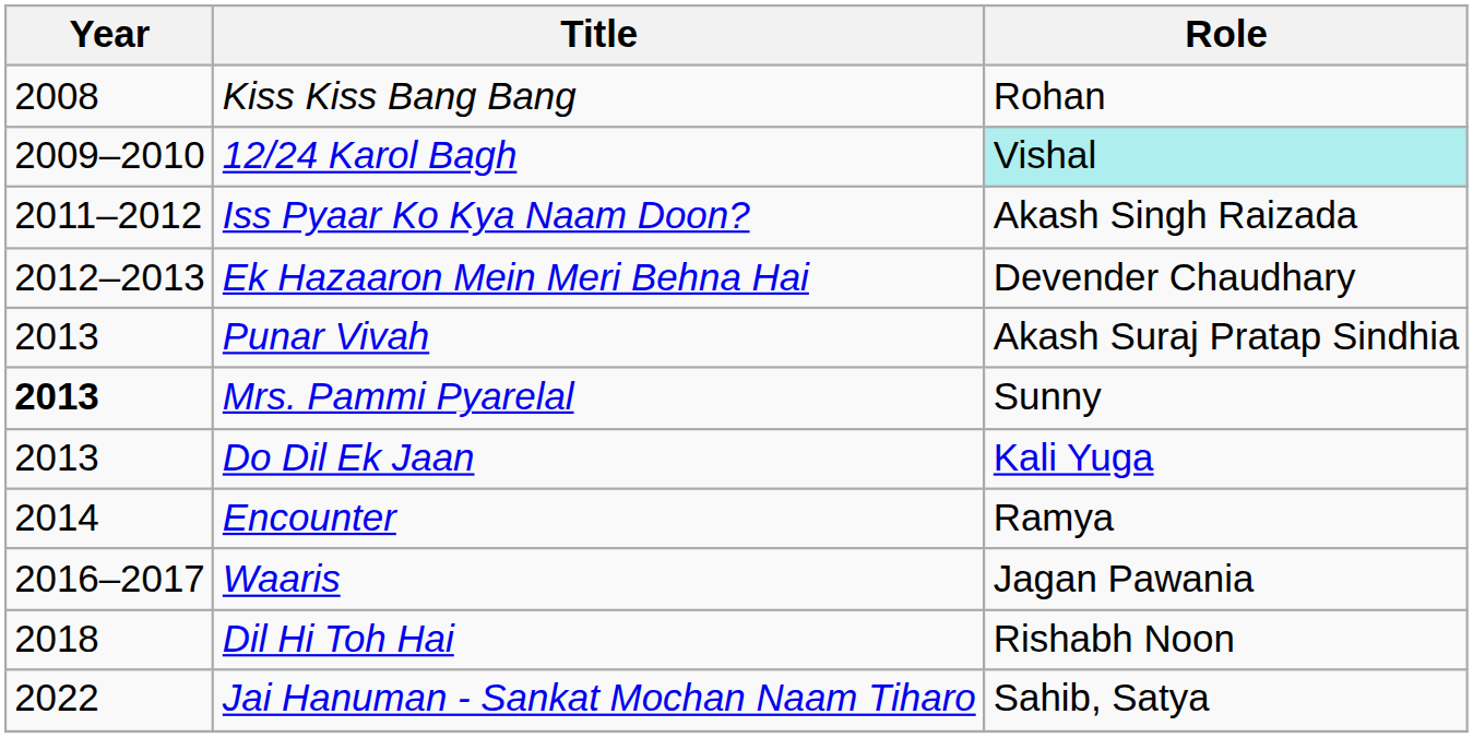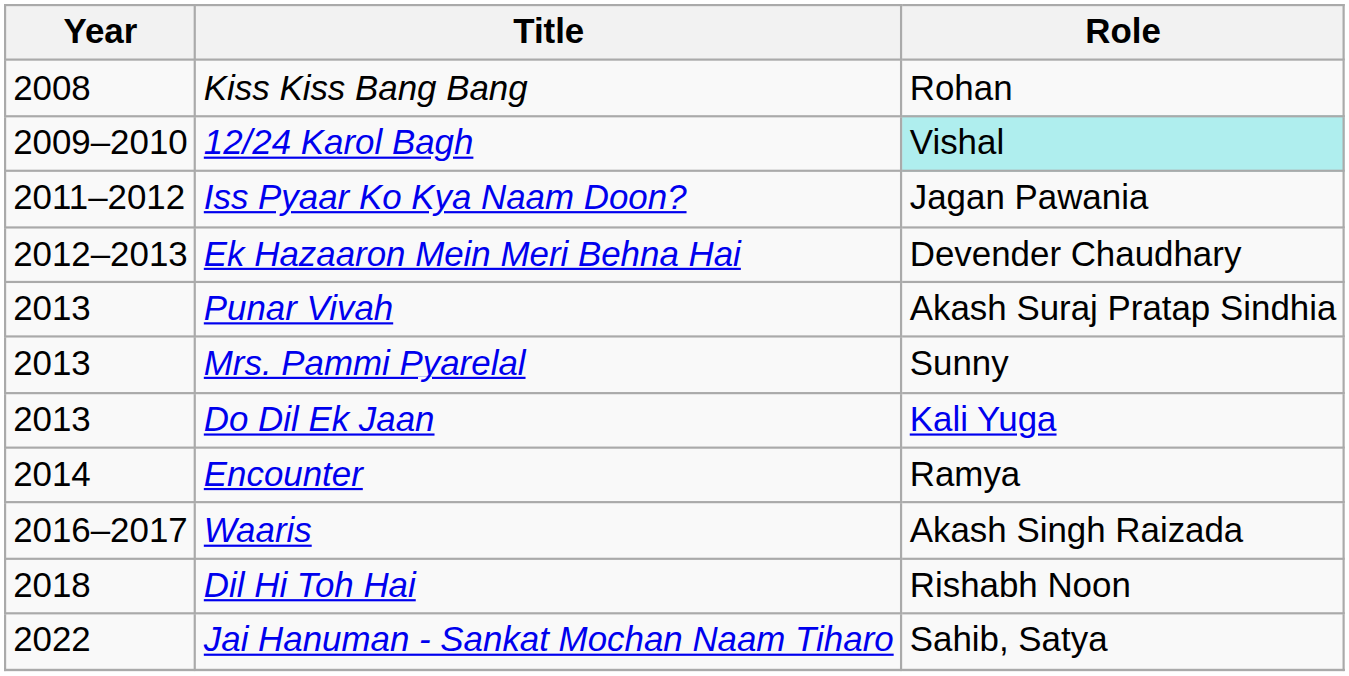 <table class="wikitable">
 <tr>
 <th>Year</th>
 <th>Title</th>
 <th>Role</th>
 </tr>
 <tr>
 <td>2008</td>
 <td><em>Kiss Kiss Bang Bang</em></td>
 <td>Rohan</td>
 </tr>
 <tr>
 <td>2009–2010</td>
 <td><em><a href='#'>12/24 Karol Bagh</a></em></td>
 <td style="background: paleturquoise;">Vishal</td>
 </tr>
 <tr>
 <td>2011–2012</td>
 <td><em><a href='#'>Iss Pyaar Ko Kya Naam Doon?</a></em></td>
-<td>Akash Singh Raizada</td>
+<td>Jagan Pawania</td>
 </tr>
 <tr>
 <td>2012–2013</td>
 <td><em><a href='#'>Ek Hazaaron Mein Meri Behna Hai</a></em></td>
 <td>Devender Chaudhary</td>
 </tr>
 <tr>
 <td>2013</td>
 <td><em><a href='#'>Punar Vivah</a></em></td>
 <td>Akash Suraj Pratap Sindhia</td>
 </tr>
 <tr>
-<td><strong>2013</strong></td>
+<td>2013</td>
 <td><em><a href='#'>Mrs. Pammi Pyarelal</a></em></td>
 <td>Sunny</td>
 </tr>
 <tr>
 <td>2013</td>
 <td><em><a href='#'>Do Dil Ek Jaan</a></em></td>
 <td><a href='#'>Kali Yuga</a></td>
 </tr>
 <tr>
 <td>2014</td>
 <td><em><a href='#'> Encounter</a></em></td>
 <td>Ramya</td>
 </tr>
 <tr>
 <td>2016–2017</td>
 <td><em><a href='#'> Waaris</a></em></td>
-<td>Jagan Pawania</td>
+<td>Akash Singh Raizada</td>
 </tr>
 <tr>
 <td>2018</td>
 <td><em><a href='#'>Dil Hi Toh Hai</a></em></td>
 <td>Rishabh Noon</td>
 </tr>
 <tr>
 <td>2022</td>
 <td><em><a href='#'>Jai Hanuman - Sankat Mochan Naam Tiharo</a></em></td>
 <td>Sahib, Satya</td>
 </tr>
 <tr>
 </tr>
 </table>
